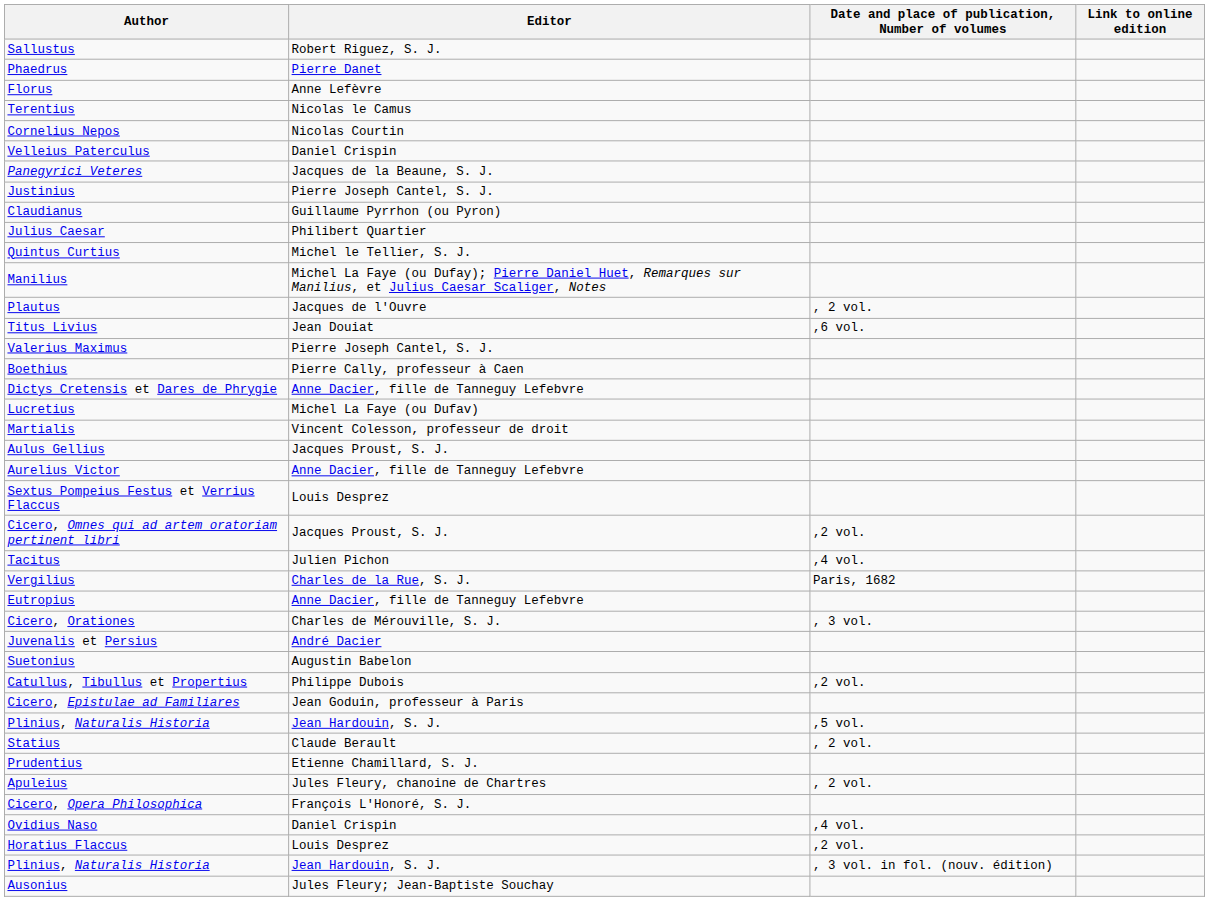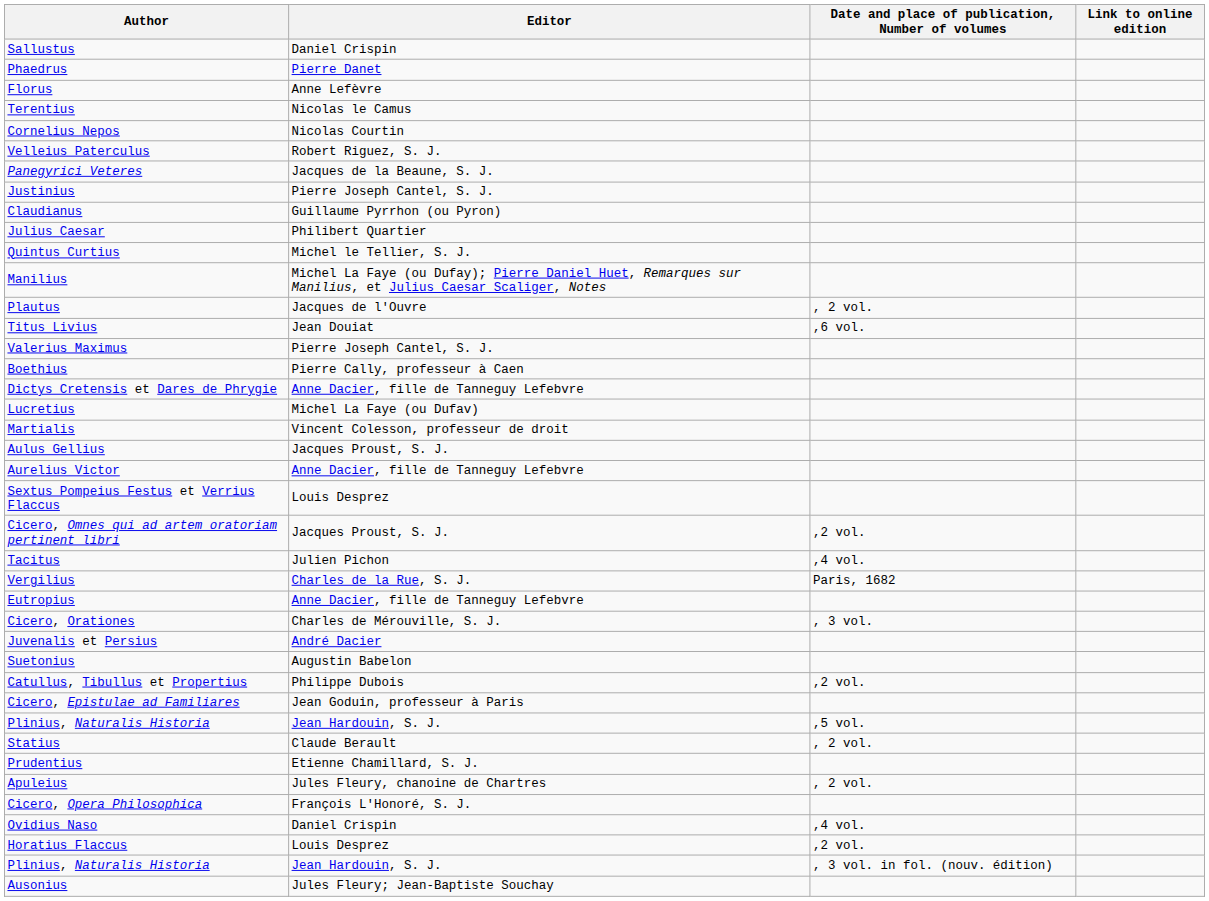 <table class="wikitable">
 <tr>
 <th>Author</th>
 <th>Editor</th>
 <th>Date and place of publication, Number of volumes</th>
 <th>Link to online edition</th>
 </tr>
 <tr>
 <td><a href='#'>Sallustus</a></td>
-<td>Robert Riguez, S. J.</td>
+<td>Daniel Crispin</td>
 <td></td>
 <td></td>
 </tr>
 <tr>
 <td><a href='#'>Phaedrus</a></td>
 <td><a href='#'>Pierre Danet</a></td>
 <td></td>
 <td> </td>
 </tr>
 <tr>
 <td><a href='#'>Florus</a></td>
 <td>Anne Lefèvre</td>
 <td></td>
 <td></td>
 </tr>
 <tr>
 <td><a href='#'>Terentius</a></td>
 <td>Nicolas le Camus</td>
 <td></td>
 <td></td>
 </tr>
 <tr>
 <td><a href='#'>Cornelius Nepos</a></td>
 <td>Nicolas Courtin</td>
 <td></td>
 <td></td>
 </tr>
 <tr>
 <td><a href='#'>Velleius Paterculus</a></td>
-<td>Daniel Crispin</td>
+<td>Robert Riguez, S. J.</td>
 <td></td>
 <td></td>
 </tr>
 <tr>
 <td><a href='#'><em>Panegyrici Veteres</em></a></td>
 <td>Jacques de la Beaune, S. J.</td>
 <td></td>
 <td></td>
 </tr>
 <tr>
 <td><a href='#'>Justinius</a></td>
 <td>Pierre Joseph Cantel, S. J.</td>
 <td></td>
 <td></td>
 </tr>
 <tr>
 <td><a href='#'>Claudianus</a></td>
 <td>Guillaume Pyrrhon (ou Pyron)</td>
 <td></td>
 <td></td>
 </tr>
 <tr>
 <td><a href='#'>Julius Caesar</a></td>
 <td>Philibert Quartier</td>
 <td></td>
 <td></td>
 </tr>
 <tr>
 <td><a href='#'>Quintus Curtius</a></td>
 <td>Michel le Tellier, S. J.</td>
 <td></td>
 <td></td>
 </tr>
 <tr>
 <td><a href='#'>Manilius</a></td>
 <td>Michel La Faye (ou Dufay); <a href='#'>Pierre Daniel Huet</a>, <em>Remarques sur Manilius</em>, et <a href='#'>Julius Caesar Scaliger</a>, <em>Notes</em></td>
 <td></td>
 <td></td>
 </tr>
 <tr>
 <td><a href='#'>Plautus</a></td>
 <td>Jacques de l'Ouvre</td>
 <td>, 2 vol.</td>
 <td></td>
 </tr>
 <tr>
 <td><a href='#'>Titus Livius</a></td>
 <td>Jean Douiat</td>
 <td>,6 vol.</td>
 <td></td>
 </tr>
 <tr>
 <td><a href='#'>Valerius Maximus</a></td>
 <td>Pierre Joseph Cantel, S. J.</td>
 <td></td>
 <td></td>
 </tr>
 <tr>
 <td><a href='#'>Boethius</a></td>
 <td>Pierre Cally, professeur à Caen</td>
 <td></td>
 <td></td>
 </tr>
 <tr>
 <td><a href='#'>Dictys Cretensis</a> et <a href='#'>Dares de Phrygie</a></td>
 <td><a href='#'>Anne Dacier</a>, fille de Tanneguy Lefebvre</td>
 <td></td>
 <td></td>
 </tr>
 <tr>
 <td><a href='#'>Lucretius</a></td>
 <td>Michel La Faye (ou Dufav)</td>
 <td></td>
 <td></td>
 </tr>
 <tr>
 <td><a href='#'>Martialis</a></td>
 <td>Vincent Colesson, professeur de droit</td>
 <td></td>
 <td></td>
 </tr>
 <tr>
 <td><a href='#'>Aulus Gellius</a></td>
 <td>Jacques Proust, S. J.</td>
 <td></td>
 <td></td>
 </tr>
 <tr>
 <td><a href='#'>Aurelius Victor</a></td>
 <td><a href='#'>Anne Dacier</a>, fille de Tanneguy Lefebvre</td>
 <td></td>
 <td></td>
 </tr>
 <tr>
 <td><a href='#'>Sextus Pompeius Festus</a> et <a href='#'>Verrius Flaccus</a></td>
 <td>Louis Desprez</td>
 <td></td>
 <td></td>
 </tr>
 <tr>
 <td><a href='#'>Cicero</a>, <a href='#'><em>Omnes qui ad artem oratoriam pertinent libri</em></a></td>
 <td>Jacques Proust, S. J.</td>
 <td>,2 vol.</td>
 <td></td>
 </tr>
 <tr>
 <td><a href='#'>Tacitus</a></td>
 <td>Julien Pichon</td>
 <td>,4 vol.</td>
 <td></td>
 </tr>
 <tr>
 <td><a href='#'>Vergilius</a></td>
 <td><a href='#'>Charles de la Rue</a>, S. J.</td>
 <td> Paris, 1682</td>
 <td></td>
 </tr>
 <tr>
 <td><a href='#'>Eutropius</a></td>
 <td><a href='#'>Anne Dacier</a>, fille de Tanneguy Lefebvre</td>
 <td></td>
 <td></td>
 </tr>
 <tr>
 <td><a href='#'>Cicero</a>, <a href='#'>Orationes</a></td>
 <td>Charles de Mérouville, S. J.</td>
 <td>, 3 vol.</td>
 <td></td>
 </tr>
 <tr>
 <td><a href='#'>Juvenalis</a> et <a href='#'>Persius</a></td>
 <td><a href='#'>André Dacier</a></td>
 <td></td>
 <td></td>
 </tr>
 <tr>
 <td><a href='#'>Suetonius</a></td>
 <td>Augustin Babelon</td>
 <td></td>
 <td></td>
 </tr>
 <tr>
 <td><a href='#'>Catullus</a>, <a href='#'>Tibullus</a> et <a href='#'>Propertius</a></td>
 <td>Philippe Dubois</td>
 <td>,2 vol.</td>
 <td></td>
 </tr>
 <tr>
 <td><a href='#'>Cicero</a>, <em><a href='#'>Epistulae ad Familiares</a></em></td>
 <td>Jean Goduin, professeur à Paris</td>
 <td></td>
 <td></td>
 </tr>
 <tr>
 <td><a href='#'>Plinius</a>, <a href='#'><em>Naturalis Historia</em></a></td>
 <td><a href='#'>Jean Hardouin</a>, S. J.</td>
 <td>,5 vol.</td>
 <td></td>
 </tr>
 <tr>
 <td><a href='#'>Statius</a></td>
 <td>Claude Berault</td>
 <td>, 2 vol.</td>
 <td></td>
 </tr>
 <tr>
 <td><a href='#'>Prudentius</a></td>
 <td>Etienne Chamillard, S. J.</td>
 <td></td>
 <td></td>
 </tr>
 <tr>
 <td><a href='#'>Apuleius</a></td>
 <td>Jules Fleury, chanoine de Chartres</td>
 <td>, 2 vol.</td>
 <td></td>
 </tr>
 <tr>
 <td><a href='#'>Cicero</a>, <a href='#'><em>Opera Philosophica</em></a></td>
 <td>François L'Honoré, S. J.</td>
 <td></td>
 <td></td>
 </tr>
 <tr>
 <td><a href='#'>Ovidius Naso</a></td>
 <td>Daniel Crispin</td>
 <td>,4 vol.</td>
 <td></td>
 </tr>
 <tr>
 <td><a href='#'>Horatius Flaccus</a></td>
 <td>Louis Desprez</td>
 <td>,2 vol.</td>
 <td></td>
 </tr>
 <tr>
 <td><a href='#'>Plinius</a>, <a href='#'><em>Naturalis Historia</em></a></td>
 <td><a href='#'>Jean Hardouin</a>, S. J.</td>
 <td>, 3 vol. in fol. (nouv. édition)</td>
 <td></td>
 </tr>
 <tr>
 <td><a href='#'>Ausonius</a></td>
 <td>Jules Fleury; Jean-Baptiste Souchay</td>
 <td></td>
 <td></td>
 </tr>
 </table>
